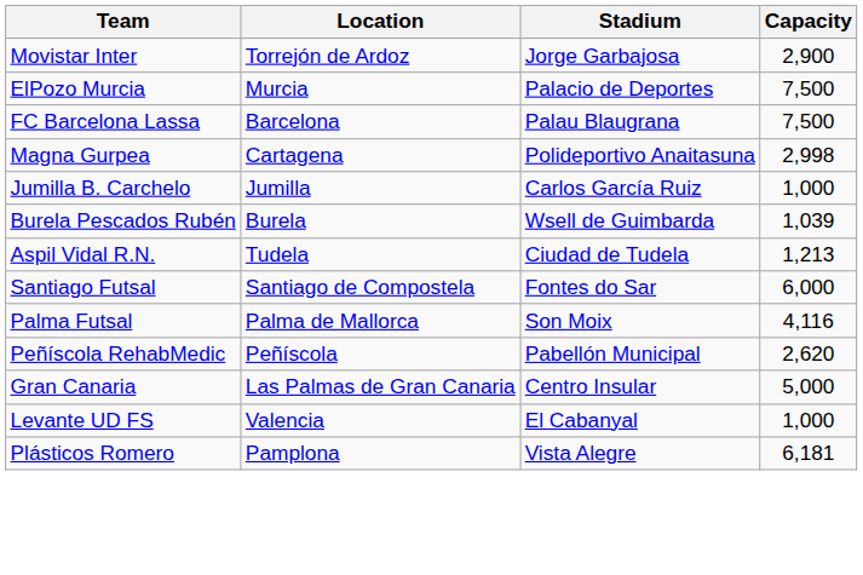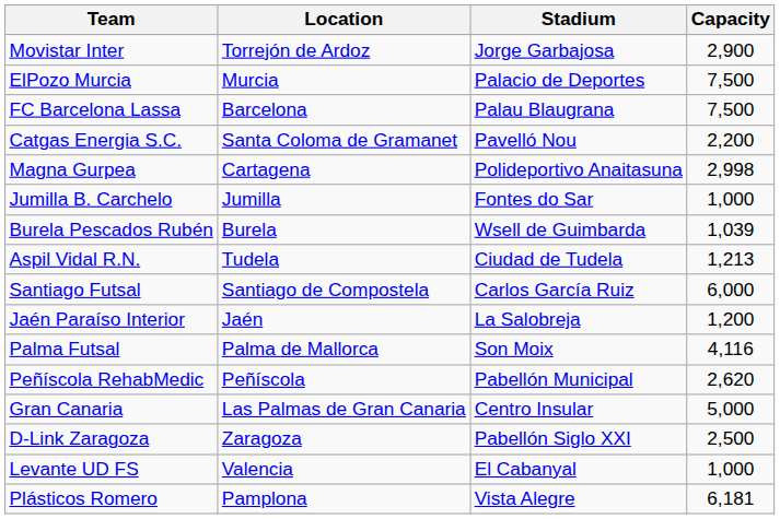 <table class="wikitable sortable">
 <tr>
 <th>Team</th>
 <th>Location</th>
 <th>Stadium</th>
 <th>Capacity</th>
 </tr>
 <tr>
 <td><a href='#'>Movistar Inter</a></td>
 <td><a href='#'>Torrejón de Ardoz</a></td>
 <td><a href='#'>Jorge Garbajosa</a></td>
 <td align="center">2,900</td>
 </tr>
 <tr>
 <td><a href='#'>ElPozo Murcia</a></td>
 <td><a href='#'>Murcia</a></td>
 <td><a href='#'>Palacio de Deportes</a></td>
 <td align="center">7,500</td>
 </tr>
 <tr>
 <td><a href='#'>FC Barcelona Lassa</a></td>
 <td><a href='#'>Barcelona</a></td>
 <td><a href='#'>Palau Blaugrana</a></td>
 <td align="center">7,500</td>
 </tr>
 <tr>
+<td><a href='#'>Catgas Energia S.C.</a></td>
+<td><a href='#'>Santa Coloma de Gramanet</a></td>
+<td><a href='#'>Pavelló Nou</a></td>
+<td align="center">2,200</td>
+</tr>
+<tr>
 <td><a href='#'>Magna Gurpea</a></td>
 <td><a href='#'>Cartagena</a></td>
 <td><a href='#'>Polideportivo Anaitasuna</a></td>
 <td align="center">2,998</td>
 </tr>
 <tr>
 <td><a href='#'>Jumilla B. Carchelo</a></td>
 <td><a href='#'>Jumilla</a></td>
-<td><a href='#'>Carlos García Ruiz</a></td>
+<td><a href='#'>Fontes do Sar</a></td>
 <td align="center">1,000</td>
 </tr>
 <tr>
 <td><a href='#'>Burela Pescados Rubén</a></td>
 <td><a href='#'>Burela</a></td>
 <td><a href='#'>Wsell de Guimbarda</a></td>
 <td align="center">1,039</td>
 </tr>
 <tr>
 <td><a href='#'>Aspil Vidal R.N.</a></td>
 <td><a href='#'>Tudela</a></td>
 <td><a href='#'>Ciudad de Tudela</a></td>
 <td align="center">1,213</td>
 </tr>
 <tr>
 <td><a href='#'>Santiago Futsal</a></td>
 <td><a href='#'>Santiago de Compostela</a></td>
-<td><a href='#'>Fontes do Sar</a></td>
+<td><a href='#'>Carlos García Ruiz</a></td>
 <td align="center">6,000</td>
+</tr>
+<tr>
+<td><a href='#'>Jaén Paraíso Interior</a></td>
+<td><a href='#'>Jaén</a></td>
+<td><a href='#'>La Salobreja</a></td>
+<td align="center">1,200</td>
 </tr>
 <tr>
 <td><a href='#'>Palma Futsal</a></td>
 <td><a href='#'>Palma de Mallorca</a></td>
 <td><a href='#'>Son Moix</a></td>
 <td align="center">4,116</td>
 </tr>
 <tr>
 <td><a href='#'>Peñíscola RehabMedic</a></td>
 <td><a href='#'>Peñíscola</a></td>
 <td><a href='#'>Pabellón Municipal</a></td>
 <td align="center">2,620</td>
 </tr>
 <tr>
 <td><a href='#'>Gran Canaria</a></td>
 <td><a href='#'>Las Palmas de Gran Canaria</a></td>
 <td><a href='#'>Centro Insular</a></td>
 <td align="center">5,000</td>
 </tr>
 <tr>
+<td><a href='#'>D-Link Zaragoza</a></td>
+<td><a href='#'>Zaragoza</a></td>
+<td><a href='#'>Pabellón Siglo XXI</a></td>
+<td align="center">2,500</td>
+</tr>
+<tr>
 <td><a href='#'>Levante UD FS</a></td>
 <td><a href='#'>Valencia</a></td>
 <td><a href='#'>El Cabanyal</a></td>
 <td align="center">1,000</td>
 </tr>
 <tr>
 <td><a href='#'>Plásticos Romero</a></td>
 <td><a href='#'>Pamplona</a></td>
 <td><a href='#'>Vista Alegre</a></td>
 <td align="center">6,181</td>
 </tr>
 </table>
